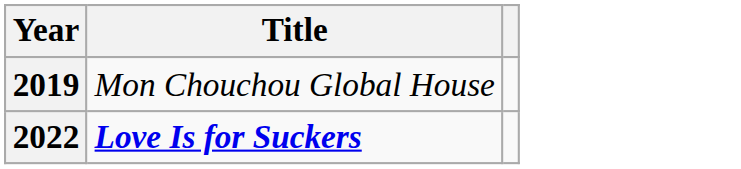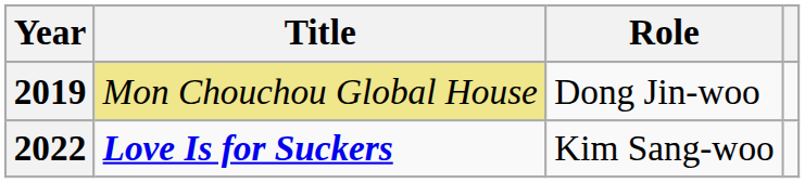 <table class="wikitable sortable plainrowheaders">
 <tr>
 <th scope="col">Year</th>
 <th scope="col">Title</th>
+<th scope="col">Role</th>
 <th scope="col" class="unsortable"></th>
 </tr>
 <tr>
 <th scope="row">2019</th>
-<td><em>Mon Chouchou Global House</em></td>
+<td style="background: khaki;"><em>Mon Chouchou Global House</em></td>
+<td>Dong Jin-woo</td>
 <td></td>
 </tr>
 <tr>
 <th scope="row">2022</th>
 <td><strong><em><a href='#'>Love Is for Suckers</a></em></strong></td>
+<td>Kim Sang-woo</td>
 <td></td>
 </tr>
 </table>
